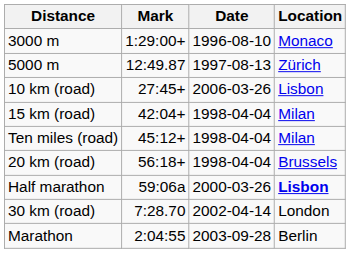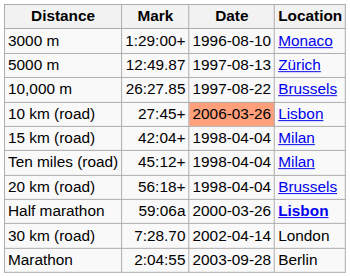 <table class="wikitable">
 <tr>
 <th>Distance</th>
 <th>Mark</th>
 <th>Date</th>
 <th>Location</th>
 </tr>
 <tr>
 <td>3000 m</td>
 <td align=right>1:29:00+</td>
 <td align=right>1996-08-10</td>
 <td><a href='#'>Monaco</a></td>
 </tr>
 <tr>
 <td>5000 m</td>
 <td align=right>12:49.87</td>
 <td align=right>1997-08-13</td>
 <td><a href='#'>Zürich</a></td>
 </tr>
 <tr>
+<td>10,000 m</td>
+<td align=right>26:27.85</td>
+<td align=right>1997-08-22</td>
+<td><a href='#'>Brussels</a></td>
+</tr>
+<tr>
 <td>10 km (road)</td>
 <td align=right>27:45+</td>
-<td align=right>2006-03-26</td>
+<td align=right style="background: lightsalmon;">2006-03-26</td>
 <td><a href='#'>Lisbon</a></td>
 </tr>
 <tr>
 <td>15 km (road)</td>
 <td align=right>42:04+</td>
 <td align=right>1998-04-04</td>
 <td><a href='#'>Milan</a></td>
 </tr>
 <tr>
 <td>Ten miles (road)</td>
 <td align=right>45:12+</td>
 <td align=right>1998-04-04</td>
 <td><a href='#'>Milan</a></td>
 </tr>
 <tr>
 <td>20 km (road)</td>
 <td align=right>56:18+</td>
 <td align=right>1998-04-04</td>
 <td><a href='#'>Brussels</a></td>
 </tr>
 <tr>
 <td>Half marathon</td>
 <td align=right>59:06a</td>
 <td align=right>2000-03-26</td>
 <td><strong><a href='#'>Lisbon</a></strong></td>
 </tr>
 <tr>
 <td>30 km (road)</td>
 <td align=right>7:28.70</td>
 <td align=right>2002-04-14</td>
 <td>London</td>
 </tr>
 <tr>
 <td>Marathon</td>
 <td align=right>2:04:55</td>
 <td align=right>2003-09-28</td>
 <td>Berlin</td>
 </tr>
 </table>
